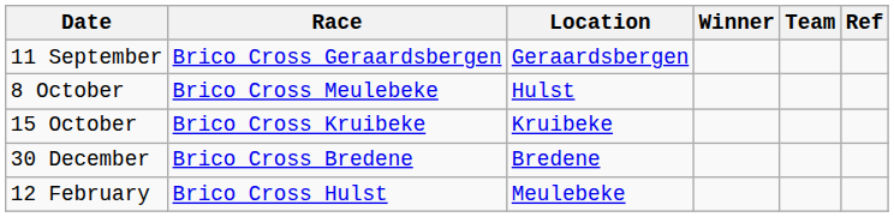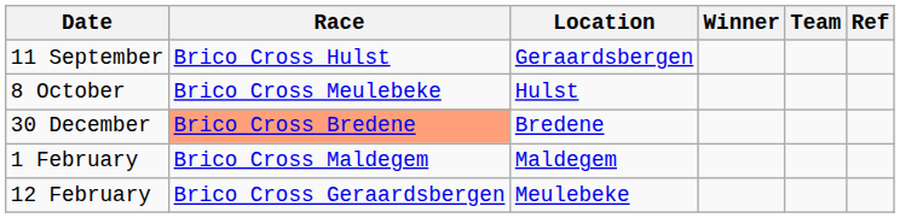 <table class="wikitable">
 <tr>
 <th>Date</th>
 <th>Race</th>
 <th>Location</th>
 <th>Winner</th>
 <th>Team</th>
 <th>Ref</th>
 </tr>
 <tr>
 <td>11 September</td>
-<td><a href='#'>Brico Cross Geraardsbergen</a></td>
+<td><a href='#'>Brico Cross Hulst</a></td>
 <td><a href='#'>Geraardsbergen</a></td>
 <td></td>
 <td></td>
 <td></td>
 </tr>
 <tr>
 <td>8 October</td>
 <td><a href='#'>Brico Cross Meulebeke</a></td>
 <td><a href='#'>Hulst</a></td>
 <td></td>
 <td></td>
 <td></td>
 </tr>
 <tr>
-<td>15 October</td>
-<td><a href='#'>Brico Cross Kruibeke</a></td>
-<td><a href='#'>Kruibeke</a></td>
-<td></td>
-<td></td>
-<td></td>
-</tr>
-<tr>
 <td>30 December</td>
-<td><a href='#'>Brico Cross Bredene</a></td>
+<td style="background: lightsalmon;"><a href='#'>Brico Cross Bredene</a></td>
 <td><a href='#'>Bredene</a></td>
 <td></td>
 <td></td>
 <td></td>
 </tr>
 <tr>
+<td>1 February</td>
+<td><a href='#'>Brico Cross Maldegem</a></td>
+<td><a href='#'>Maldegem</a></td>
+<td></td>
+<td></td>
+<td></td>
+</tr>
+<tr>
 <td>12 February</td>
-<td><a href='#'>Brico Cross Hulst</a></td>
+<td><a href='#'>Brico Cross Geraardsbergen</a></td>
 <td><a href='#'>Meulebeke</a></td>
 <td></td>
 <td></td>
 <td></td>
 </tr>
 </table>
